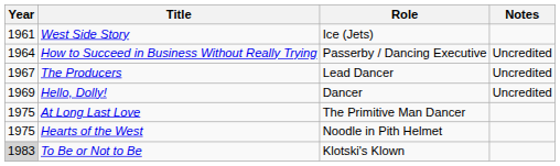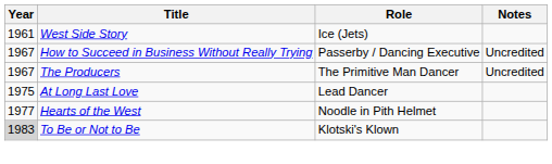 <table class="wikitable">
 <tr>
 <th>Year</th>
 <th>Title</th>
 <th>Role</th>
 <th>Notes</th>
 </tr>
 <tr>
 <td>1961</td>
 <td><em><a href='#'>West Side Story</a></em></td>
 <td>Ice (Jets)</td>
 <td></td>
 </tr>
 <tr>
-<td>1964</td>
+<td>1967</td>
 <td><em><a href='#'>How to Succeed in Business Without Really Trying</a></em></td>
 <td>Passerby / Dancing Executive</td>
 <td>Uncredited</td>
 </tr>
 <tr>
 <td>1967</td>
 <td><em><a href='#'>The Producers</a></em></td>
-<td>Lead Dancer</td>
-<td>Uncredited</td>
-</tr>
-<tr>
-<td>1969</td>
-<td><em><a href='#'>Hello, Dolly!</a></em></td>
-<td>Dancer</td>
+<td>The Primitive Man Dancer</td>
 <td>Uncredited</td>
 </tr>
 <tr>
 <td>1975</td>
 <td><em><a href='#'>At Long Last Love</a></em></td>
-<td>The Primitive Man Dancer</td>
+<td>Lead Dancer</td>
 <td></td>
 </tr>
 <tr>
-<td>1975</td>
+<td>1977</td>
 <td><em><a href='#'>Hearts of the West</a></em></td>
 <td>Noodle in Pith Helmet</td>
 <td></td>
 </tr>
 <tr>
 <td style="background: lightgrey;">1983</td>
 <td><em><a href='#'>To Be or Not to Be</a></em></td>
 <td>Klotski's Klown</td>
 <td></td>
 </tr>
 </table>
